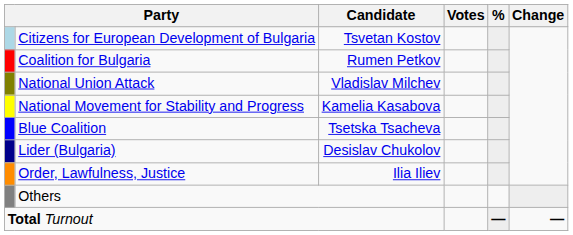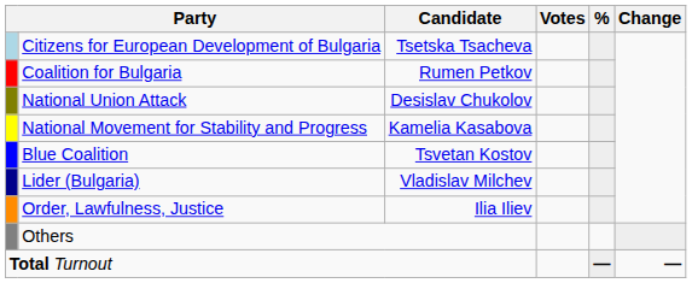 <table class="wikitable" border="1">
 <tr style="background-color:#C9C9C9">
 <th align=left colspan=2 valign=top>Party</th>
 <th align-right>Candidate</th>
 <th align-right>Votes</th>
 <th align=right>%</th>
 <th align=right>Change</th>
 </tr>
 <tr>
 <td bgcolor="lightblue"> </td>
 <td align=left><a href='#'>Citizens for European Development of Bulgaria</a></td>
-<td align=right><a href='#'>Tsvetan Kostov</a></td>
+<td align=right><a href='#'>Tsetska Tsacheva</a></td>
 <td align=right></td>
 <td align=right style="background-color:#EEEEEE"></td>
 </tr>
 <tr>
 <td bgcolor="red"> </td>
 <td align=left><a href='#'>Coalition for Bulgaria</a></td>
 <td align=right><a href='#'>Rumen Petkov</a></td>
 <td align=right></td>
 <td align=right style="background-color:#EEEEEE"></td>
 </tr>
 <tr>
 <td bgcolor="#808000"> </td>
 <td align=left><a href='#'>National Union Attack</a></td>
-<td align=right><a href='#'>Vladislav Milchev</a></td>
+<td align=right><a href='#'>Desislav Chukolov</a></td>
 <td align=right></td>
 <td align=right style="background-color:#EEEEEE"></td>
 </tr>
 <tr>
 <td bgcolor="yellow"> </td>
 <td align=left><a href='#'>National Movement for Stability and Progress</a></td>
 <td align=right><a href='#'>Kamelia Kasabova</a></td>
 <td align=right></td>
 <td align=right style="background-color:#EEEEEE"></td>
 </tr>
 <tr>
 <td bgcolor="blue"> </td>
 <td align=left><a href='#'>Blue Coalition</a></td>
-<td align=right><a href='#'>Tsetska Tsacheva</a></td>
+<td align=right><a href='#'>Tsvetan Kostov</a></td>
 <td align=right></td>
 <td align=right style="background-color:#EEEEEE"></td>
 </tr>
 <tr>
 <td bgcolor="darkblue"> </td>
 <td align=left><a href='#'>Lider (Bulgaria)</a></td>
-<td align=right><a href='#'>Desislav Chukolov</a></td>
+<td align=right><a href='#'>Vladislav Milchev</a></td>
 <td align=right></td>
 <td align=right style="background-color:#EEEEEE"></td>
 </tr>
 <tr>
 <td bgcolor="darkorange"> </td>
 <td align=left><a href='#'>Order, Lawfulness, Justice</a></td>
 <td align=right><a href='#'>Ilia Iliev</a></td>
 <td align=right></td>
 <td align=right style="background-color:#EEEEEE"></td>
 </tr>
 <tr>
 <td bgcolor="grey"> </td>
 <td align=left colspan=2>Others</td>
 <td align=right></td>
 <td align=right></td>
 <td align=right style="background-color:#EEEEEE"></td>
 </tr>
 <tr>
 <td align=left colspan=3><strong>Total</strong>      <em> Turnout</em></td>
 <td align=right></td>
 <td align=right style="background-color:#EEEEEE"><strong>—</strong></td>
 <td align=right><strong>—</strong></td>
 </tr>
 </table>
